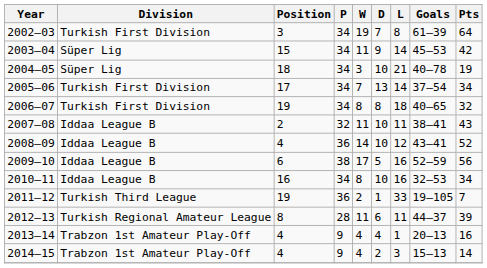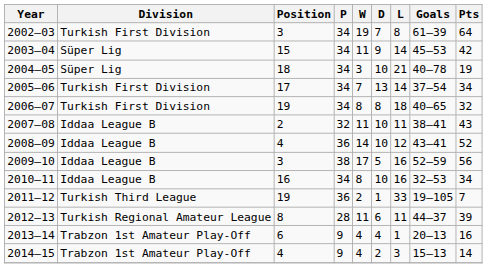 <table class="wikitable">
 <tr>
 <th>Year</th>
 <th>Division</th>
 <th>Position</th>
 <th>P</th>
 <th>W</th>
 <th>D</th>
 <th>L</th>
 <th>Goals</th>
 <th>Pts</th>
 </tr>
 <tr>
 <td>2002–03</td>
 <td Turk Telekom League A>Turkish First Division</td>
 <td>3</td>
 <td>34</td>
 <td>19</td>
 <td>7</td>
 <td>8</td>
 <td>61–39</td>
 <td>64</td>
 </tr>
 <tr>
 <td>2003–04</td>
 <td>Süper Lig</td>
 <td>15</td>
 <td>34</td>
 <td>11</td>
 <td>9</td>
 <td>14</td>
 <td>45–53</td>
 <td>42</td>
 </tr>
 <tr>
 <td>2004–05</td>
 <td>Süper Lig</td>
 <td>18</td>
 <td>34</td>
 <td>3</td>
 <td>10</td>
 <td>21</td>
 <td>40–78</td>
 <td>19</td>
 </tr>
 <tr>
 <td>2005–06</td>
 <td Turk Telekom League A>Turkish First Division</td>
 <td>17</td>
 <td>34</td>
 <td>7</td>
 <td>13</td>
 <td>14</td>
 <td>37–54</td>
 <td>34</td>
 </tr>
 <tr>
 <td>2006–07</td>
 <td Turk Telekom League A>Turkish First Division</td>
 <td>19</td>
 <td>34</td>
 <td>8</td>
 <td>8</td>
 <td>18</td>
 <td>40–65</td>
 <td>32</td>
 </tr>
 <tr>
 <td>2007–08</td>
 <td Turkish Second League Category B>Iddaa League B</td>
 <td>2</td>
 <td>32</td>
 <td>11</td>
 <td>10</td>
 <td>11</td>
 <td>38–41</td>
 <td>43</td>
 </tr>
 <tr>
 <td>2008–09</td>
 <td Turkish Second League Category B>Iddaa League B</td>
 <td>4</td>
 <td>36</td>
 <td>14</td>
 <td>10</td>
 <td>12</td>
 <td>43–41</td>
 <td>52</td>
 </tr>
 <tr>
 <td>2009–10</td>
 <td Turkish Second League Category B>Iddaa League B</td>
-<td>6</td>
+<td>3</td>
 <td>38</td>
 <td>17</td>
 <td>5</td>
 <td>16</td>
 <td>52–59</td>
 <td>56</td>
 </tr>
 <tr>
 <td>2010–11</td>
 <td Turkish Second League>Iddaa League B</td>
 <td>16</td>
 <td>34</td>
 <td>8</td>
 <td>10</td>
 <td>16</td>
 <td>32–53</td>
 <td>34</td>
 </tr>
 <tr>
 <td>2011–12</td>
 <td>Turkish Third League</td>
 <td>19</td>
 <td>36</td>
 <td>2</td>
 <td>1</td>
 <td>33</td>
 <td>19–105</td>
 <td>7</td>
 </tr>
 <tr>
 <td>2012–13</td>
 <td>Turkish Regional Amateur League</td>
 <td>8</td>
 <td>28</td>
 <td>11</td>
 <td>6</td>
 <td>11</td>
 <td>44–37</td>
 <td>39</td>
 </tr>
 <tr>
 <td>2013–14</td>
 <td>Trabzon 1st Amateur Play-Off</td>
-<td>4</td>
+<td>6</td>
 <td>9</td>
 <td>4</td>
 <td>4</td>
 <td>1</td>
 <td>20–13</td>
 <td>16</td>
 </tr>
 <tr>
 <td>2014–15</td>
 <td>Trabzon 1st Amateur Play-Off</td>
 <td>4</td>
 <td>9</td>
 <td>4</td>
 <td>2</td>
 <td>3</td>
 <td>15–13</td>
 <td>14</td>
 </tr>
 <tr>
 </tr>
 </table>
